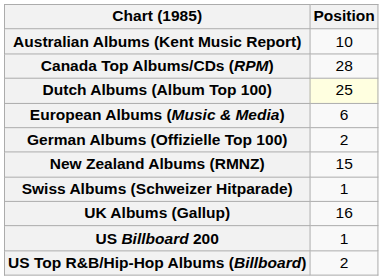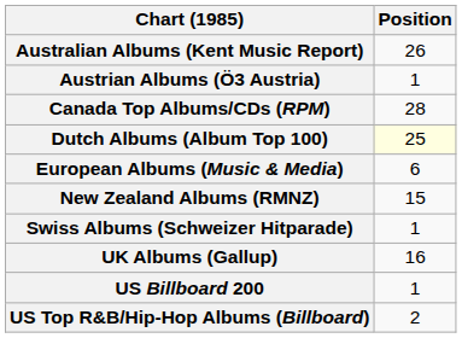 <table class="wikitable sortable plainrowheaders" style="text-align:center">
 <tr>
 <th scope="col">Chart (1985)</th>
 <th scope="col">Position</th>
 </tr>
 <tr>
 <th scope="row">Australian Albums (Kent Music Report)</th>
-<td>10</td>
+<td>26</td>
+</tr>
+<tr>
+<th scope="row">Austrian Albums (Ö3 Austria)</th>
+<td>1</td>
 </tr>
 <tr>
 <th scope="row">Canada Top Albums/CDs (<em>RPM</em>)</th>
 <td>28</td>
 </tr>
 <tr>
 <th scope="row">Dutch Albums (Album Top 100)</th>
 <td style="background: lightyellow;">25</td>
 </tr>
 <tr>
 <th scope="row">European Albums (<em>Music & Media</em>)</th>
 <td>6</td>
-</tr>
-<tr>
-<th scope="row">German Albums (Offizielle Top 100)</th>
-<td>2</td>
 </tr>
 <tr>
 <th scope="row">New Zealand Albums (RMNZ)</th>
 <td>15</td>
 </tr>
 <tr>
 <th scope="row">Swiss Albums (Schweizer Hitparade)</th>
 <td>1</td>
 </tr>
 <tr>
 <th scope="row">UK Albums (Gallup)</th>
 <td>16</td>
 </tr>
 <tr>
 <th scope="row">US <em>Billboard</em> 200</th>
 <td>1</td>
 </tr>
 <tr>
 <th scope="row">US Top R&B/Hip-Hop Albums (<em>Billboard</em>)</th>
 <td>2</td>
 </tr>
 </table>
